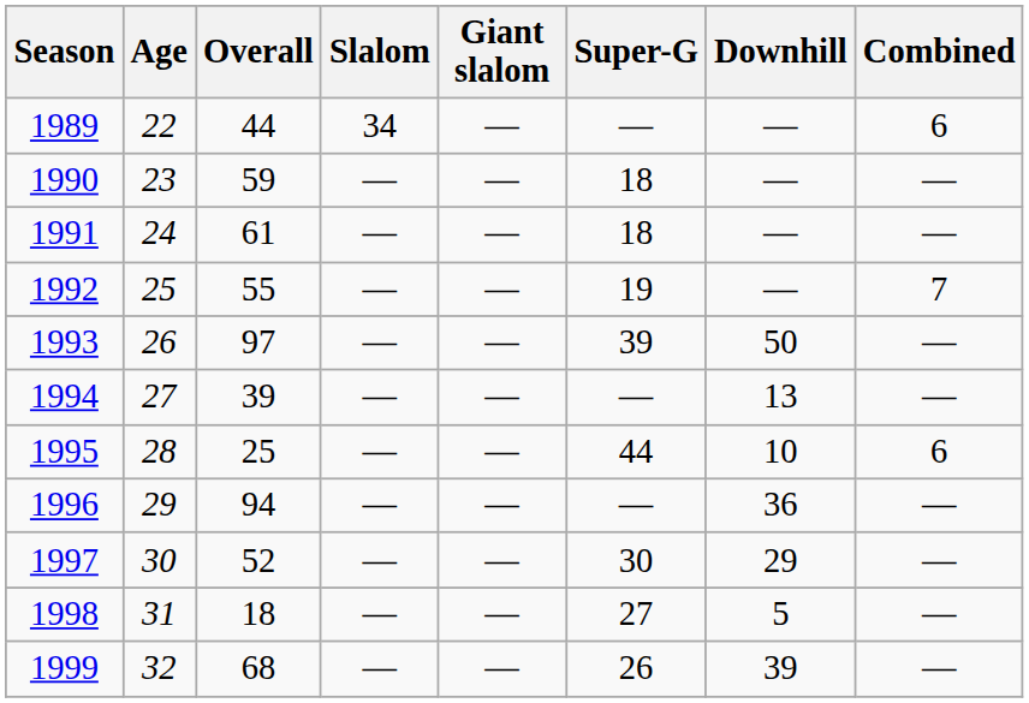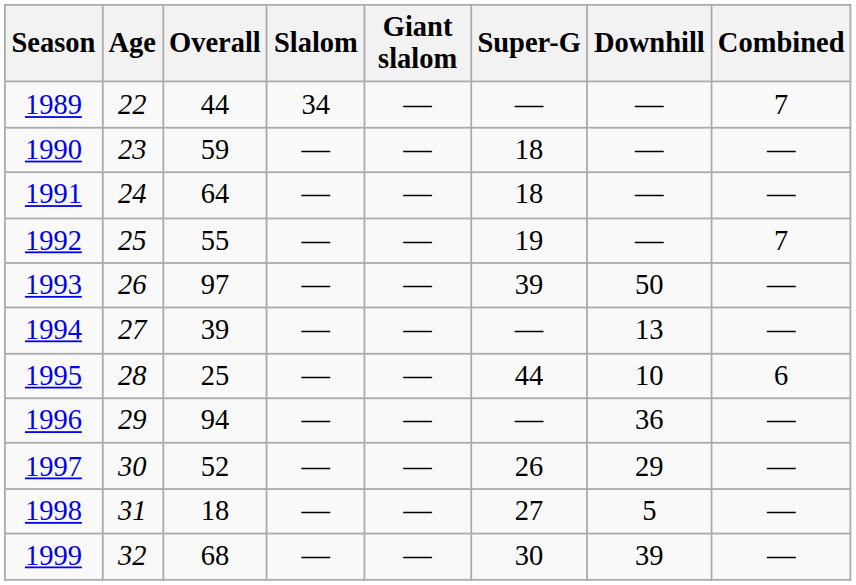 <table class=wikitable style="text-align:center">
 <tr>
 <th>Season</th>
 <th>Age</th>
 <th>Overall</th>
 <th>Slalom</th>
 <th>Giant<br> slalom </th>
 <th>Super-G</th>
 <th>Downhill</th>
 <th>Combined</th>
 </tr>
 <tr>
 <td><a href='#'>1989</a></td>
 <td><em>22</em></td>
 <td>44</td>
 <td>34</td>
 <td>—</td>
 <td>—</td>
 <td>—</td>
-<td>6</td>
+<td>7</td>
 </tr>
 <tr>
 <td><a href='#'>1990</a></td>
 <td><em>23</em></td>
 <td>59</td>
 <td>—</td>
 <td>—</td>
 <td>18</td>
 <td>—</td>
 <td>—</td>
 </tr>
 <tr>
 <td><a href='#'>1991</a></td>
 <td><em>24</em></td>
-<td>61</td>
+<td>64</td>
 <td>—</td>
 <td>—</td>
 <td>18</td>
 <td>—</td>
 <td>—</td>
 </tr>
 <tr>
 <td><a href='#'>1992</a></td>
 <td><em>25</em></td>
 <td>55</td>
 <td>—</td>
 <td>—</td>
 <td>19</td>
 <td>—</td>
 <td>7</td>
 </tr>
 <tr>
 <td><a href='#'>1993</a></td>
 <td><em>26</em></td>
 <td>97</td>
 <td>—</td>
 <td>—</td>
 <td>39</td>
 <td>50</td>
 <td>—</td>
 </tr>
 <tr>
 <td><a href='#'>1994</a></td>
 <td><em>27</em></td>
 <td>39</td>
 <td>—</td>
 <td>—</td>
 <td>—</td>
 <td>13</td>
 <td>—</td>
 </tr>
 <tr>
 <td><a href='#'>1995</a></td>
 <td><em>28</em></td>
 <td>25</td>
 <td>—</td>
 <td>—</td>
 <td>44</td>
 <td>10</td>
 <td>6</td>
 </tr>
 <tr>
 <td><a href='#'>1996</a></td>
 <td><em>29</em></td>
 <td>94</td>
 <td>—</td>
 <td>—</td>
 <td>—</td>
 <td>36</td>
 <td>—</td>
 </tr>
 <tr>
 <td><a href='#'>1997</a></td>
 <td><em>30</em></td>
 <td>52</td>
 <td>—</td>
 <td>—</td>
-<td>30</td>
+<td>26</td>
 <td>29</td>
 <td>—</td>
 </tr>
 <tr>
 <td><a href='#'>1998</a></td>
 <td><em>31</em></td>
 <td>18</td>
 <td>—</td>
 <td>—</td>
 <td>27</td>
 <td>5</td>
 <td>—</td>
 </tr>
 <tr>
 <td><a href='#'>1999</a></td>
 <td><em>32</em></td>
 <td>68</td>
 <td>—</td>
 <td>—</td>
-<td>26</td>
+<td>30</td>
 <td>39</td>
 <td>—</td>
 </tr>
 </table>
